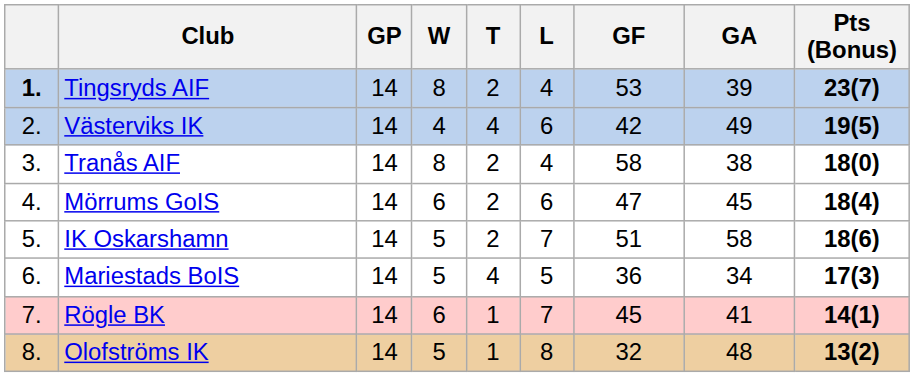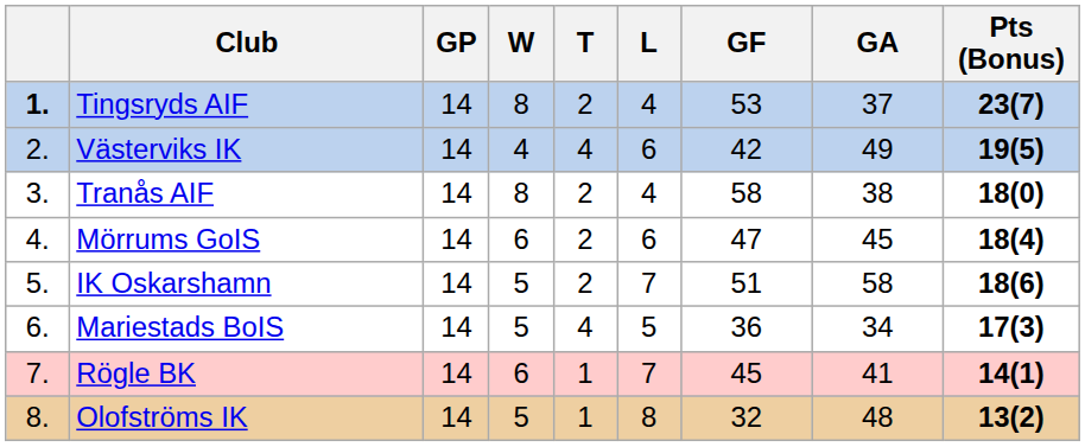 <table class="wikitable">
 <tr>
 <th width="30"></th>
 <th width="200">Club</th>
 <th width="30">GP</th>
 <th width="30">W</th>
 <th width="30">T</th>
 <th width="30">L</th>
 <th width="70">GF</th>
 <th width="70">GA</th>
 <th width="70">Pts (Bonus)</th>
 </tr>
 <tr bgcolor="#BCD2EE" align="center">
 <td><strong>1.</strong></td>
 <td align="left"><a href='#'>Tingsryds AIF</a></td>
 <td>14</td>
 <td>8</td>
 <td>2</td>
 <td>4</td>
 <td>53</td>
-<td>39</td>
+<td>37</td>
 <td><strong>23(7)</strong></td>
 </tr>
 <tr bgcolor="#BCD2EE" align="center">
 <td>2.</td>
 <td align="left"><a href='#'>Västerviks IK</a></td>
 <td>14</td>
 <td>4</td>
 <td>4</td>
 <td>6</td>
 <td>42</td>
 <td>49</td>
 <td><strong>19(5)</strong></td>
 </tr>
 <tr bgcolor="#FFFFFF" align="center">
 <td>3.</td>
 <td align="left"><a href='#'>Tranås AIF</a></td>
 <td>14</td>
 <td>8</td>
 <td>2</td>
 <td>4</td>
 <td>58</td>
 <td>38</td>
 <td><strong>18(0)</strong></td>
 </tr>
 <tr bgcolor="#FFFFFF" align="center">
 <td>4.</td>
 <td align="left"><a href='#'>Mörrums GoIS</a></td>
 <td>14</td>
 <td>6</td>
 <td>2</td>
 <td>6</td>
 <td>47</td>
 <td>45</td>
 <td><strong>18(4)</strong></td>
 </tr>
 <tr bgcolor="#FFFFFF" align="center">
 <td>5.</td>
 <td align="left"><a href='#'>IK Oskarshamn</a></td>
 <td>14</td>
 <td>5</td>
 <td>2</td>
 <td>7</td>
 <td>51</td>
 <td>58</td>
 <td><strong>18(6)</strong></td>
 </tr>
 <tr bgcolor="#FFFFFF" align="center">
 <td>6.</td>
 <td align="left"><a href='#'>Mariestads BoIS</a></td>
 <td>14</td>
 <td>5</td>
 <td>4</td>
 <td>5</td>
 <td>36</td>
 <td>34</td>
 <td><strong>17(3)</strong></td>
 </tr>
 <tr bgcolor="#FFCCCC" align="center">
 <td>7.</td>
 <td align="left"><a href='#'>Rögle BK</a></td>
 <td>14</td>
 <td>6</td>
 <td>1</td>
 <td>7</td>
 <td>45</td>
 <td>41</td>
 <td><strong>14(1)</strong></td>
 </tr>
 <tr bgcolor="#EECFA1" align="center">
 <td>8.</td>
 <td align="left"><a href='#'>Olofströms IK</a></td>
 <td>14</td>
 <td>5</td>
 <td>1</td>
 <td>8</td>
 <td>32</td>
 <td>48</td>
 <td><strong>13(2)</strong></td>
 </tr>
 </table>
